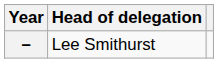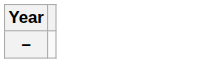 <table class="wikitable plainrowheaders">
 <tr>
 <th>Year</th>
-<th>Head of delegation</th>
 <th></th>
 </tr>
 <tr>
 <th scope="row">–</th>
-<td>Lee Smithurst</td>
 <td></td>
 </tr>
 </table>
